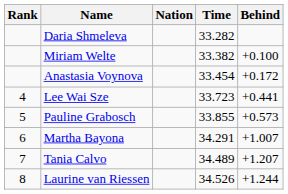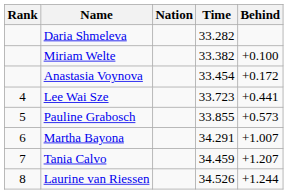 <table class="wikitable sortable" style="text-align:center">
 <tr>
 <th>Rank</th>
 <th>Name</th>
 <th>Nation</th>
 <th>Time</th>
 <th>Behind</th>
 </tr>
 <tr>
 <td></td>
 <td align=left><a href='#'>Daria Shmeleva</a></td>
 <td align=left></td>
 <td>33.282</td>
 <td></td>
 </tr>
 <tr>
 <td></td>
 <td align=left><a href='#'>Miriam Welte</a></td>
 <td align=left></td>
 <td>33.382</td>
 <td>+0.100</td>
 </tr>
 <tr>
 <td></td>
 <td align=left><a href='#'>Anastasia Voynova</a></td>
 <td align=left></td>
 <td>33.454</td>
 <td>+0.172</td>
 </tr>
 <tr>
 <td>4</td>
 <td align=left><a href='#'>Lee Wai Sze</a></td>
 <td align=left></td>
 <td>33.723</td>
 <td>+0.441</td>
 </tr>
 <tr>
 <td>5</td>
 <td align=left><a href='#'>Pauline Grabosch</a></td>
 <td align=left></td>
 <td>33.855</td>
 <td>+0.573</td>
 </tr>
 <tr>
 <td>6</td>
 <td align=left><a href='#'>Martha Bayona</a></td>
 <td align=left></td>
 <td>34.291</td>
 <td>+1.007</td>
 </tr>
 <tr>
 <td>7</td>
 <td align=left><a href='#'>Tania Calvo</a></td>
 <td align=left></td>
-<td>34.489</td>
+<td>34.459</td>
 <td>+1.207</td>
 </tr>
 <tr>
 <td>8</td>
 <td align=left><a href='#'>Laurine van Riessen</a></td>
 <td align=left></td>
 <td>34.526</td>
 <td>+1.244</td>
 </tr>
 </table>
